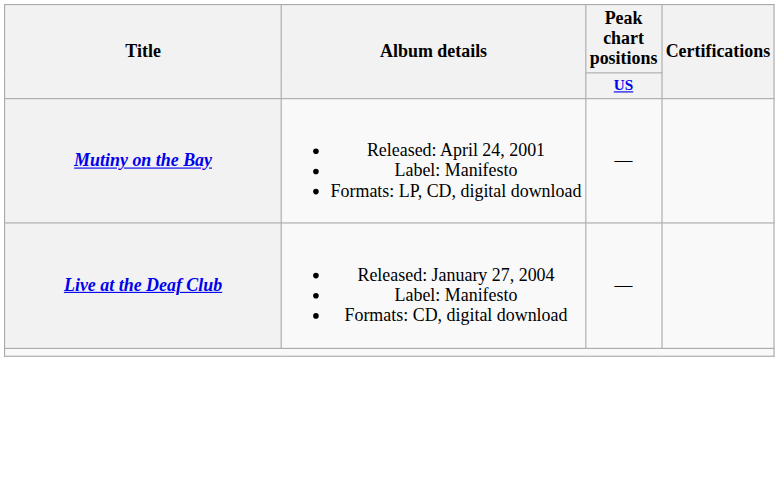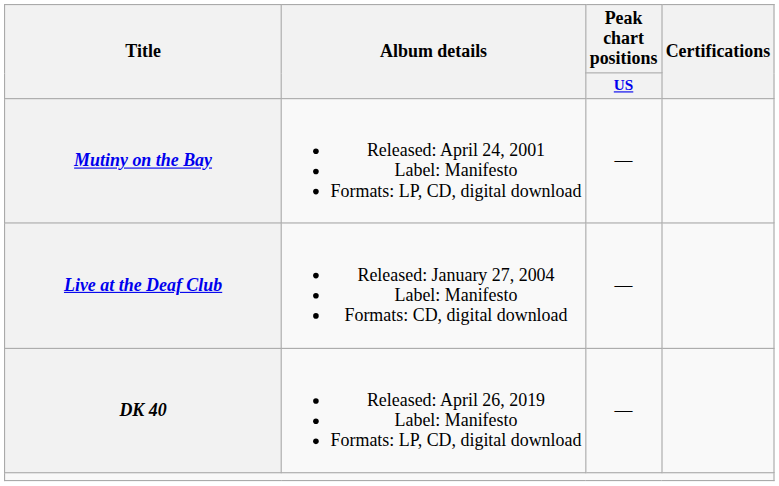 <table class="wikitable plainrowheaders" style="text-align:center;">
 <tr>
 <th scope="col" rowspan="2" style="width:15em;">Title</th>
 <th scope="col" rowspan="2">Album details</th>
 <th>Peak chart positions</th>
 <th scope="col" rowspan="2">Certifications</th>
 </tr>
 <tr>
 <th style="width:3em;font-size:85%"><a href='#'>US</a><br></th>
 </tr>
 <tr>
 <th scope="row"><em><a href='#'>Mutiny on the Bay</a></em></th>
 <td><br><ul><li>Released: April 24, 2001</li><li>Label: Manifesto</li><li>Formats: LP, CD, digital download</li></ul></td>
 <td>—</td>
 <td></td>
 </tr>
 <tr>
 <th scope="row"><em><a href='#'>Live at the Deaf Club</a></em></th>
 <td><br><ul><li>Released: January 27, 2004</li><li>Label: Manifesto</li><li>Formats: CD, digital download</li></ul></td>
 <td>—</td>
 <td></td>
 </tr>
 <tr>
+<th scope="row"><em>DK 40</em></th>
+<td><br><ul><li>Released: April 26, 2019</li><li>Label: Manifesto</li><li>Formats: LP, CD, digital download</li></ul></td>
+<td>—</td>
+<td></td>
+</tr>
+<tr>
 <td colspan="4"></td>
 </tr>
 </table>
